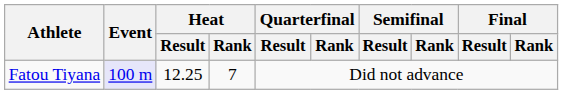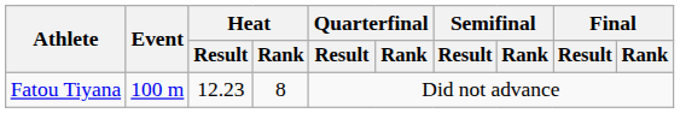 <table class=wikitable style="font-size:90%">
 <tr>
 <th rowspan="2">Athlete</th>
 <th rowspan="2">Event</th>
 <th colspan="2">Heat</th>
 <th colspan="2">Quarterfinal</th>
 <th colspan="2">Semifinal</th>
 <th colspan="2">Final</th>
 </tr>
 <tr style="font-size:95%">
 <th>Result</th>
 <th>Rank</th>
 <th>Result</th>
 <th>Rank</th>
 <th>Result</th>
 <th>Rank</th>
 <th>Result</th>
 <th>Rank</th>
 </tr>
 <tr align=center>
 <td align=left><a href='#'>Fatou Tiyana</a></td>
-<td align=left style="background: lavender;"><a href='#'>100 m</a></td>
-<td>12.25</td>
-<td>7</td>
+<td align=left><a href='#'>100 m</a></td>
+<td>12.23</td>
+<td>8</td>
 <td colspan=6>Did not advance</td>
 </tr>
 </table>
